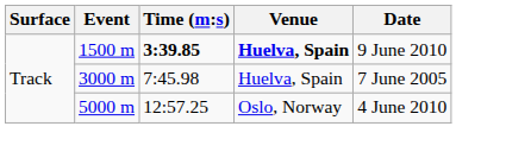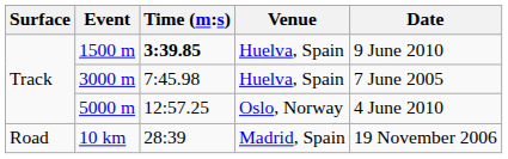 <table class="wikitable">
 <tr>
 <th>Surface</th>
 <th>Event</th>
 <th>Time (<a href='#'>m</a>:<a href='#'>s</a>)</th>
 <th>Venue</th>
 <th>Date</th>
 </tr>
 <tr>
 <td rowspan=3>Track</td>
 <td><a href='#'>1500 m</a></td>
 <td><strong>3:39.85</strong></td>
-<td><strong><a href='#'>Huelva</a>, Spain</strong></td>
+<td><a href='#'>Huelva</a>, Spain</td>
 <td>9 June 2010</td>
 </tr>
 <tr>
 <td><a href='#'>3000 m</a></td>
 <td>7:45.98</td>
 <td><a href='#'>Huelva</a>, Spain</td>
 <td>7 June 2005</td>
 </tr>
 <tr>
 <td><a href='#'>5000 m</a></td>
 <td>12:57.25</td>
 <td><a href='#'>Oslo</a>, Norway</td>
 <td>4 June 2010</td>
 </tr>
+<tr>
+<td>Road</td>
+<td><a href='#'>10 km</a></td>
+<td>28:39</td>
+<td><a href='#'>Madrid</a>, Spain</td>
+<td>19 November 2006</td>
+</tr>
 </table>
